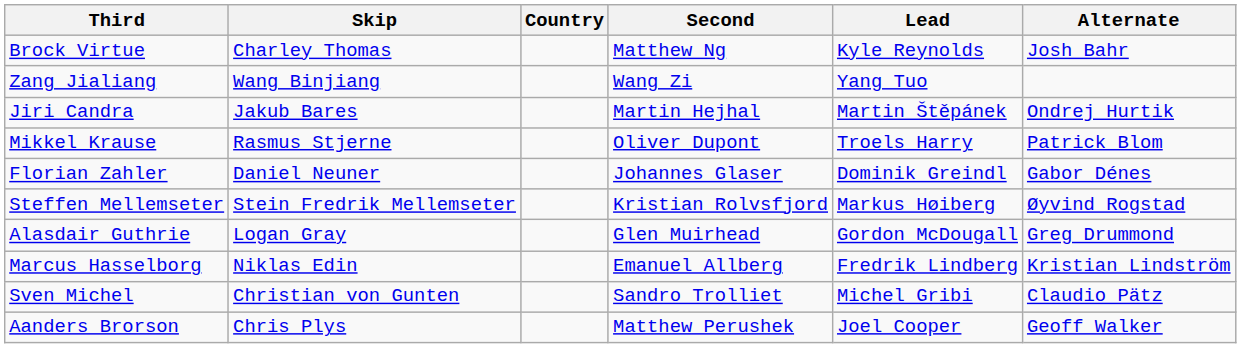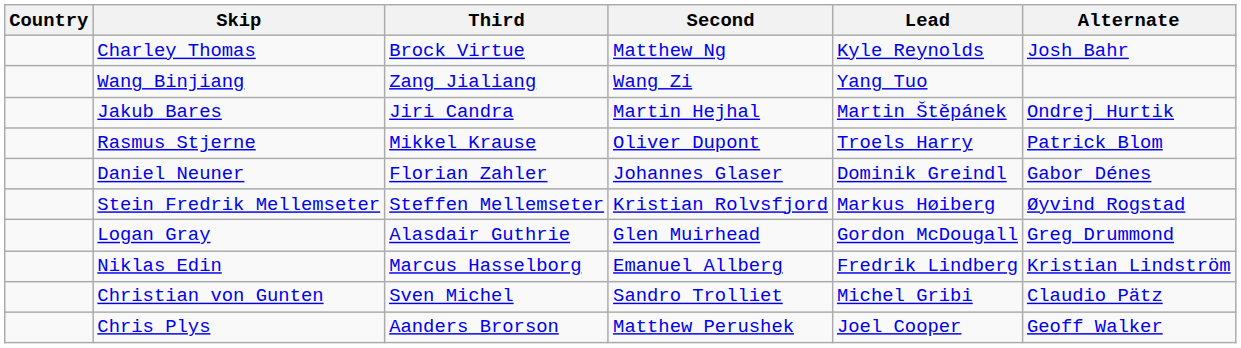 <table class="wikitable">
 <tr>
+<th>Country</th>
+<th>Skip</th>
 <th>Third</th>
-<th>Skip</th>
-<th>Country</th>
 <th>Second</th>
 <th>Lead</th>
 <th>Alternate</th>
 </tr>
 <tr>
+<td></td>
+<td><a href='#'>Charley Thomas</a></td>
 <td><a href='#'>Brock Virtue</a></td>
-<td><a href='#'>Charley Thomas</a></td>
-<td></td>
 <td><a href='#'>Matthew Ng</a></td>
 <td><a href='#'>Kyle Reynolds</a></td>
 <td><a href='#'>Josh Bahr</a></td>
 </tr>
 <tr>
+<td></td>
+<td><a href='#'>Wang Binjiang</a></td>
 <td><a href='#'>Zang Jialiang</a></td>
-<td><a href='#'>Wang Binjiang</a></td>
-<td></td>
 <td><a href='#'>Wang Zi</a></td>
 <td><a href='#'>Yang Tuo</a></td>
 <td></td>
 </tr>
 <tr>
+<td></td>
+<td><a href='#'>Jakub Bares</a></td>
 <td><a href='#'>Jiri Candra</a></td>
-<td><a href='#'>Jakub Bares</a></td>
-<td></td>
 <td><a href='#'>Martin Hejhal</a></td>
 <td><a href='#'>Martin Štěpánek</a></td>
 <td><a href='#'>Ondrej Hurtik</a></td>
 </tr>
 <tr>
+<td></td>
+<td><a href='#'>Rasmus Stjerne</a></td>
 <td><a href='#'>Mikkel Krause</a></td>
-<td><a href='#'>Rasmus Stjerne</a></td>
-<td></td>
 <td><a href='#'>Oliver Dupont</a></td>
 <td><a href='#'>Troels Harry</a></td>
 <td><a href='#'>Patrick Blom</a></td>
 </tr>
 <tr>
+<td></td>
+<td><a href='#'>Daniel Neuner</a></td>
 <td><a href='#'>Florian Zahler</a></td>
-<td><a href='#'>Daniel Neuner</a></td>
-<td></td>
 <td><a href='#'>Johannes Glaser</a></td>
 <td><a href='#'>Dominik Greindl</a></td>
 <td><a href='#'>Gabor Dénes</a></td>
 </tr>
 <tr>
+<td></td>
+<td><a href='#'>Stein Fredrik Mellemseter</a></td>
 <td><a href='#'>Steffen Mellemseter</a></td>
-<td><a href='#'>Stein Fredrik Mellemseter</a></td>
-<td></td>
 <td><a href='#'>Kristian Rolvsfjord</a></td>
 <td><a href='#'>Markus Høiberg</a></td>
 <td><a href='#'>Øyvind Rogstad</a></td>
 </tr>
 <tr>
+<td></td>
+<td><a href='#'>Logan Gray</a></td>
 <td><a href='#'>Alasdair Guthrie</a></td>
-<td><a href='#'>Logan Gray</a></td>
-<td></td>
 <td><a href='#'>Glen Muirhead</a></td>
 <td><a href='#'>Gordon McDougall</a></td>
 <td><a href='#'>Greg Drummond</a></td>
 </tr>
 <tr>
+<td></td>
+<td><a href='#'>Niklas Edin</a></td>
 <td><a href='#'>Marcus Hasselborg</a></td>
-<td><a href='#'>Niklas Edin</a></td>
-<td></td>
 <td><a href='#'>Emanuel Allberg</a></td>
 <td><a href='#'>Fredrik Lindberg</a></td>
 <td><a href='#'>Kristian Lindström</a></td>
 </tr>
 <tr>
+<td></td>
+<td><a href='#'>Christian von Gunten</a></td>
 <td><a href='#'>Sven Michel</a></td>
-<td><a href='#'>Christian von Gunten</a></td>
-<td></td>
 <td><a href='#'>Sandro Trolliet</a></td>
 <td><a href='#'>Michel Gribi</a></td>
 <td><a href='#'>Claudio Pätz</a></td>
 </tr>
 <tr>
+<td></td>
+<td><a href='#'>Chris Plys</a></td>
 <td><a href='#'>Aanders Brorson</a></td>
-<td><a href='#'>Chris Plys</a></td>
-<td></td>
 <td><a href='#'>Matthew Perushek</a></td>
 <td><a href='#'>Joel Cooper</a></td>
 <td><a href='#'>Geoff Walker</a></td>
 </tr>
 </table>
